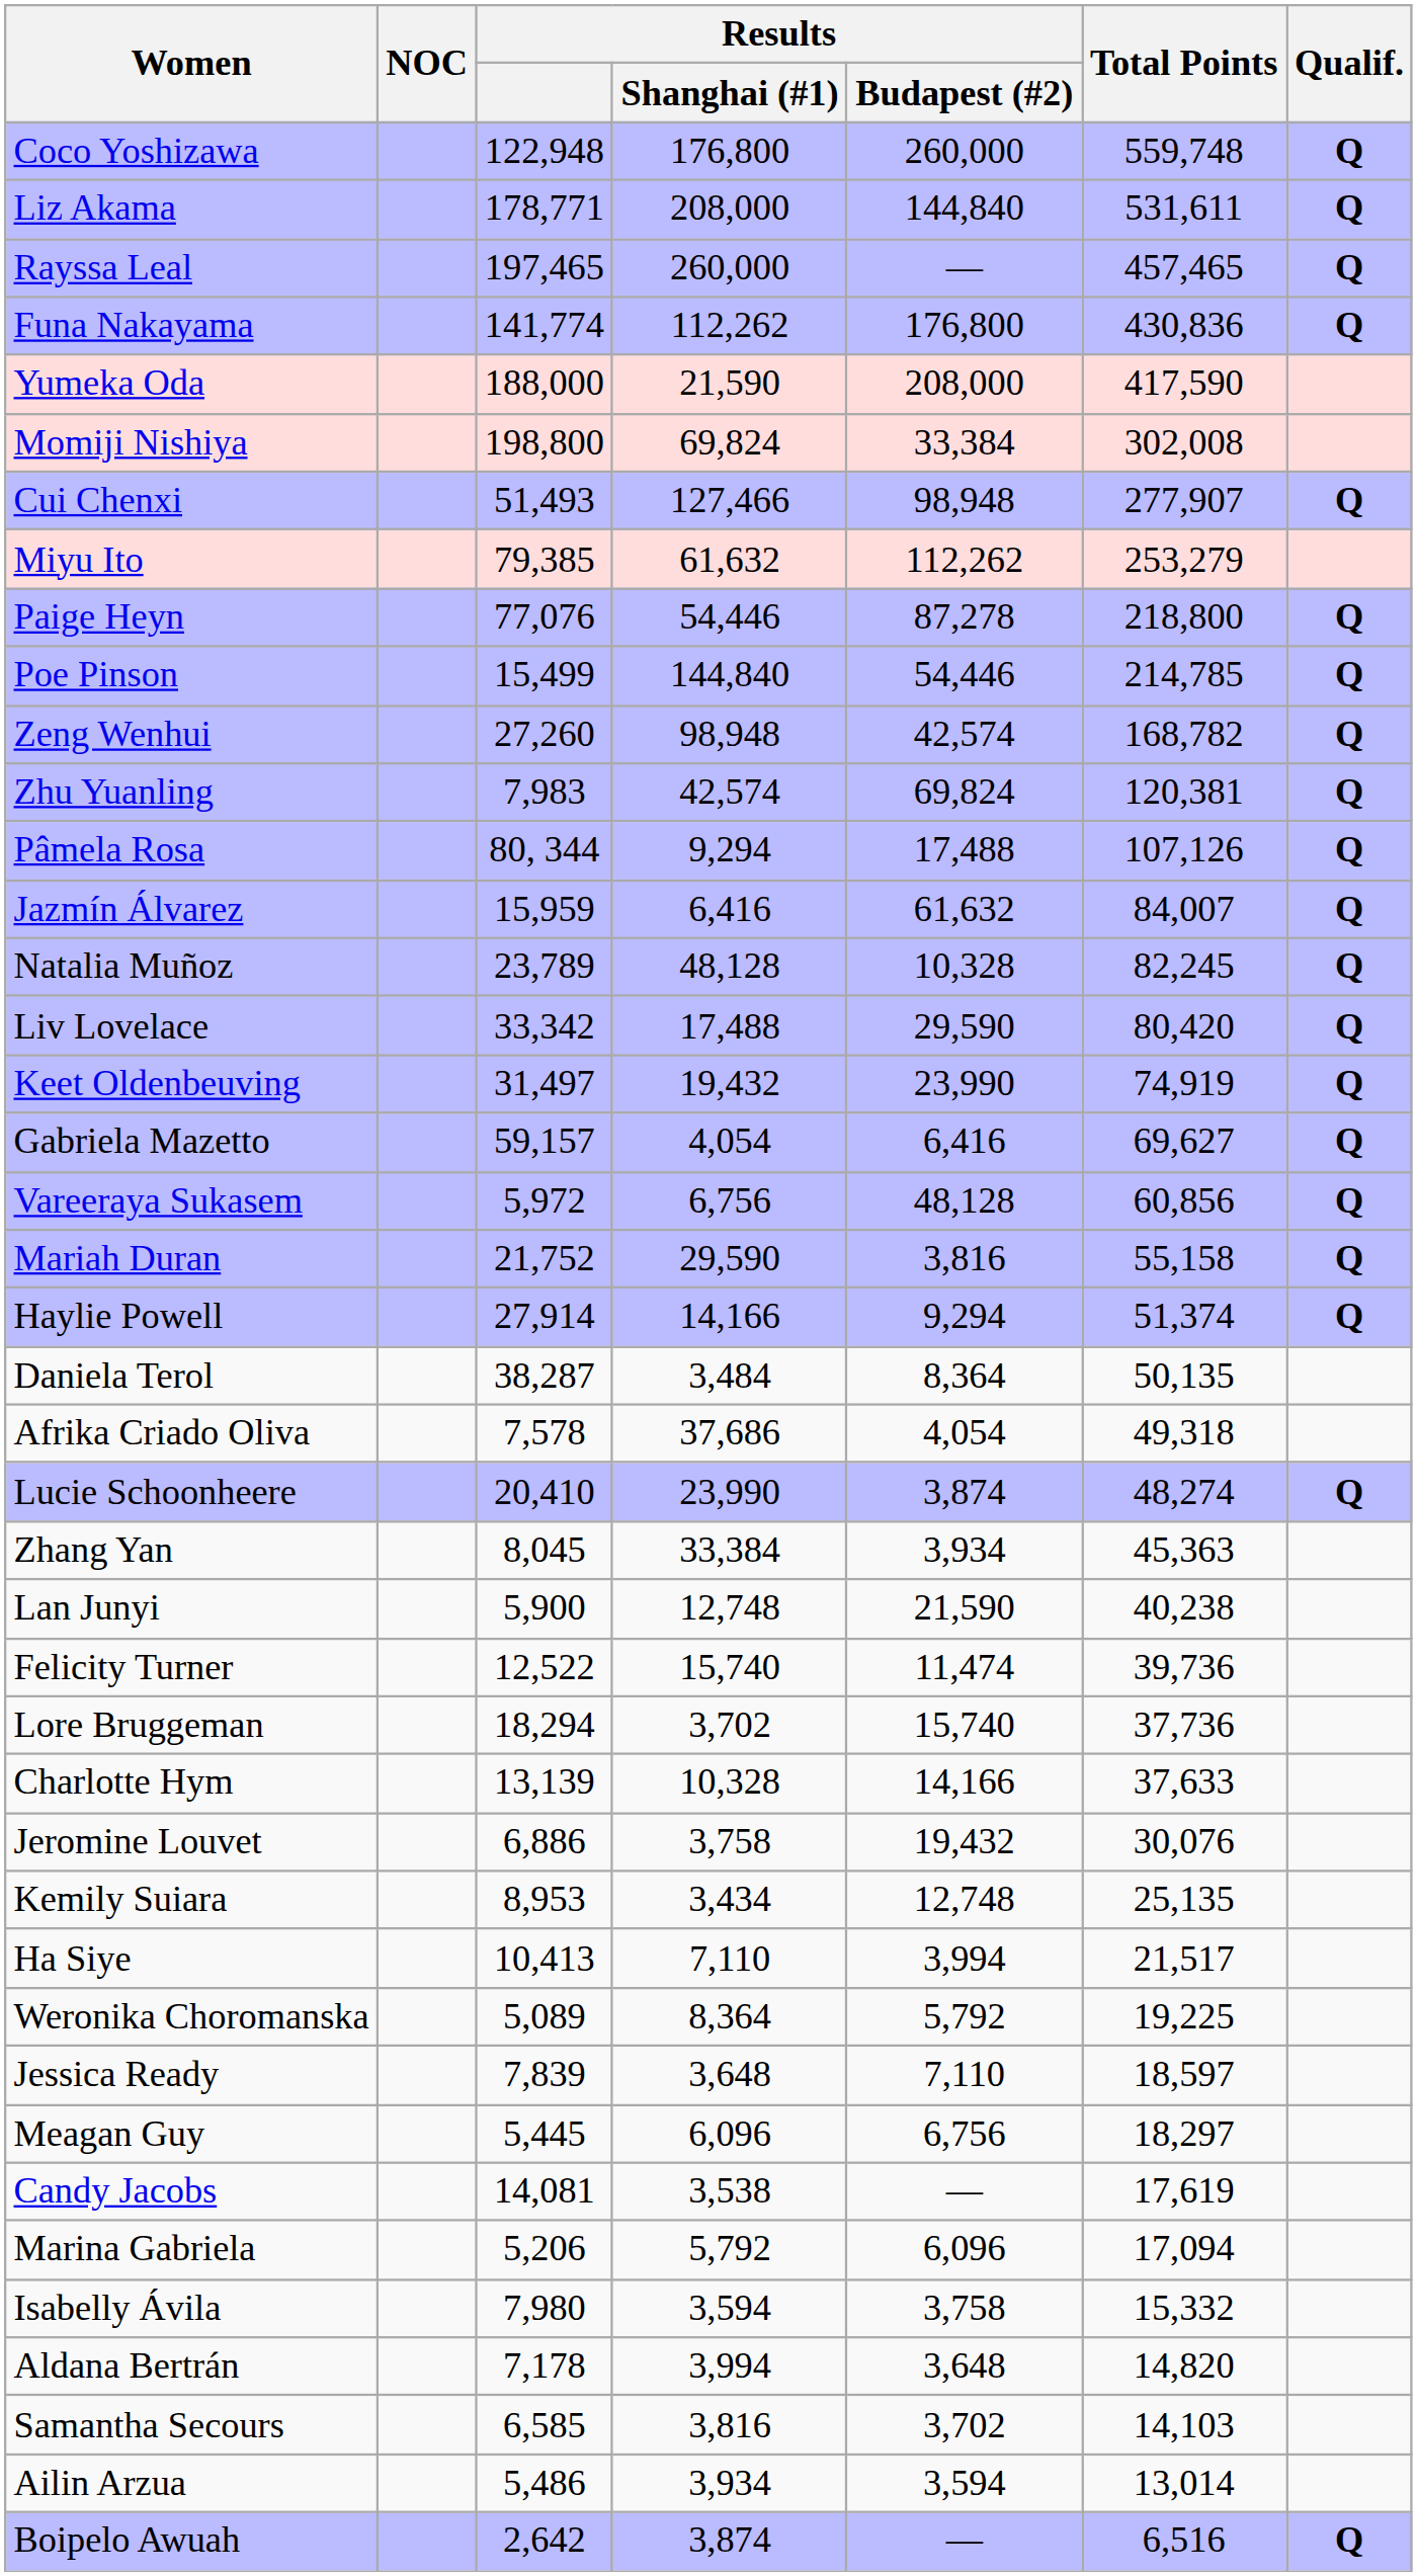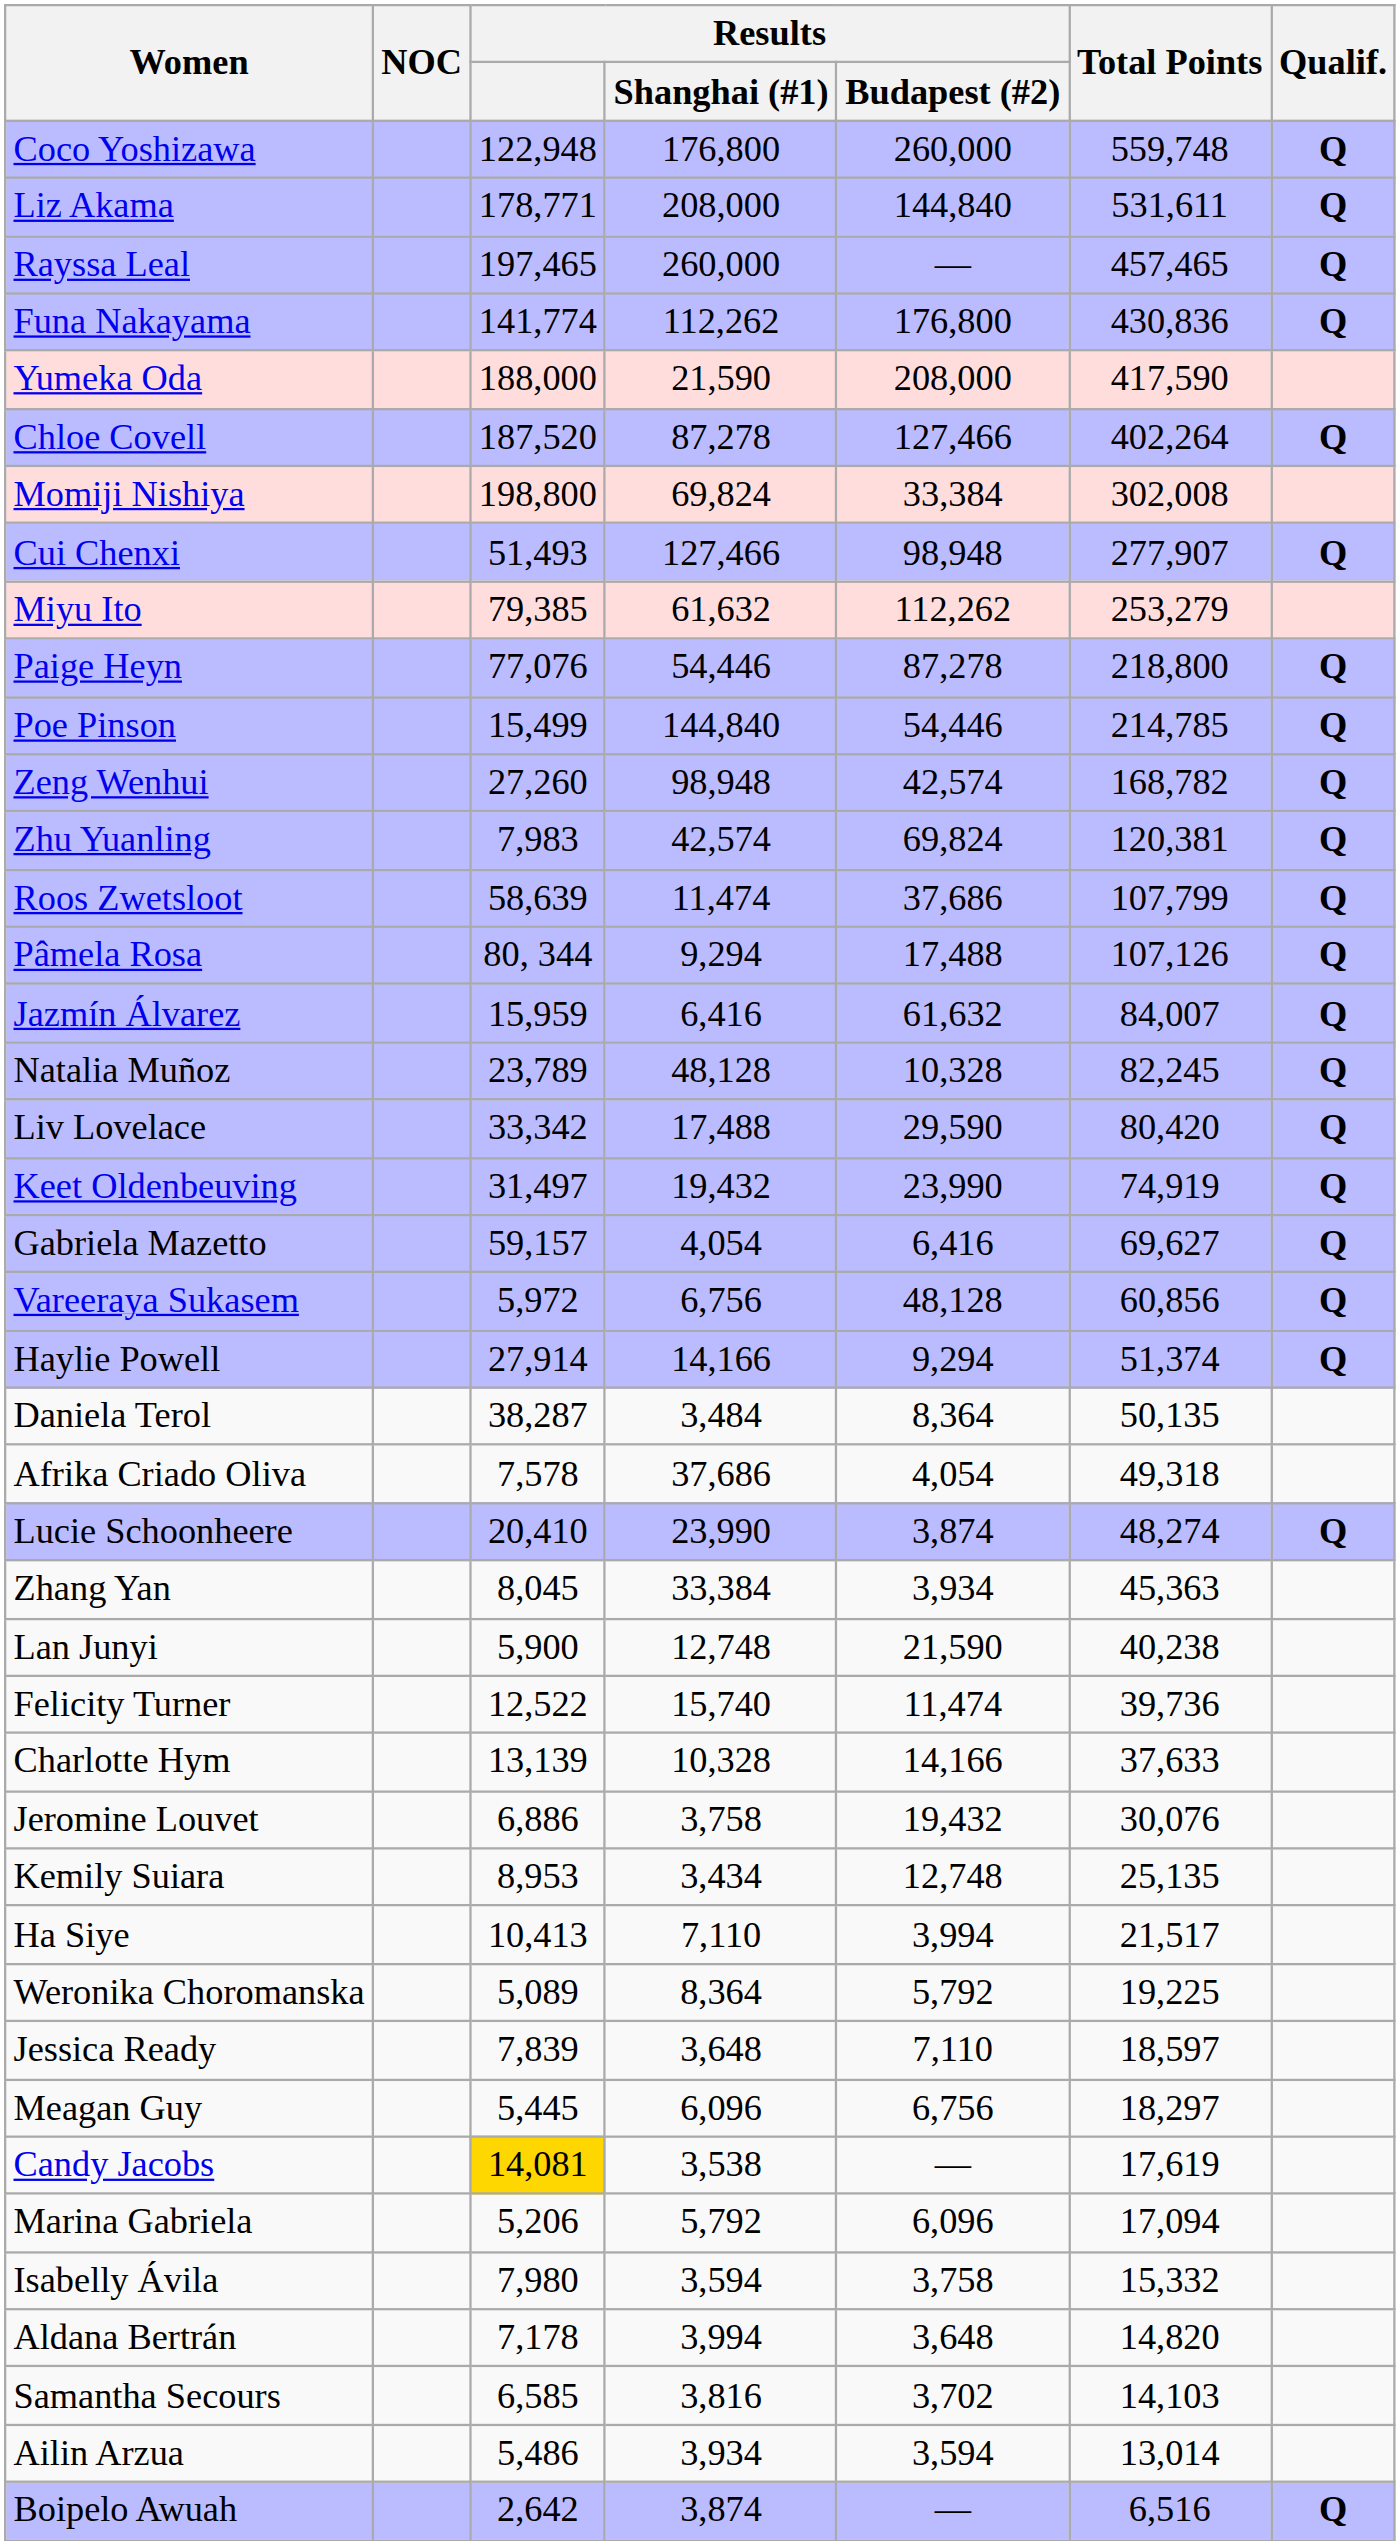 <table class="wikitable sortable" style="text-align:center;">
 <tr>
 <th rowspan="2">Women</th>
 <th rowspan="2">NOC</th>
 <th colspan="3">Results</th>
 <th rowspan="2">Total Points</th>
 <th rowspan="2">Qualif.</th>
 </tr>
 <tr>
 <th></th>
 <th>Shanghai (#1)</th>
 <th>Budapest (#2)</th>
 </tr>
 <tr bgcolor=bbbbff>
 <td style="text-align:left;"><a href='#'>Coco Yoshizawa</a></td>
 <td align=left></td>
 <td>122,948</td>
 <td>176,800</td>
 <td>260,000</td>
 <td>559,748</td>
 <td><strong>Q</strong></td>
 </tr>
 <tr bgcolor=bbbbff>
 <td style="text-align:left;"><a href='#'>Liz Akama</a></td>
 <td align=left></td>
 <td>178,771</td>
 <td>208,000</td>
 <td>144,840</td>
 <td>531,611</td>
 <td><strong>Q</strong></td>
 </tr>
 <tr bgcolor=bbbbff>
 <td style="text-align:left;"><a href='#'>Rayssa Leal</a></td>
 <td align=left></td>
 <td>197,465</td>
 <td>260,000</td>
 <td>—</td>
 <td>457,465</td>
 <td><strong>Q</strong></td>
 </tr>
 <tr bgcolor=bbbbff>
 <td style="text-align:left;"><a href='#'>Funa Nakayama</a></td>
 <td align=left></td>
 <td>141,774</td>
 <td>112,262</td>
 <td>176,800</td>
 <td>430,836</td>
 <td><strong>Q</strong></td>
 </tr>
 <tr bgcolor=ffdddd>
 <td style="text-align:left;"><a href='#'>Yumeka Oda</a></td>
 <td align=left></td>
 <td>188,000</td>
 <td>21,590</td>
 <td>208,000</td>
 <td>417,590</td>
 <td></td>
+</tr>
+<tr bgcolor=bbbbff>
+<td style="text-align:left;"><a href='#'>Chloe Covell</a></td>
+<td align=left></td>
+<td>187,520</td>
+<td>87,278</td>
+<td>127,466</td>
+<td>402,264</td>
+<td><strong>Q</strong></td>
 </tr>
 <tr bgcolor=ffdddd>
 <td style="text-align:left;"><a href='#'>Momiji Nishiya</a></td>
 <td align=left></td>
 <td>198,800</td>
 <td>69,824</td>
 <td>33,384</td>
 <td>302,008</td>
 <td></td>
 </tr>
 <tr bgcolor=bbbbff>
 <td style="text-align:left;"><a href='#'>Cui Chenxi</a></td>
 <td align=left></td>
 <td>51,493</td>
 <td>127,466</td>
 <td>98,948</td>
 <td>277,907</td>
 <td><strong>Q</strong></td>
 </tr>
 <tr bgcolor=ffdddd>
 <td style="text-align:left;"><a href='#'>Miyu Ito</a></td>
 <td align=left></td>
 <td>79,385</td>
 <td>61,632</td>
 <td>112,262</td>
 <td>253,279</td>
 <td></td>
 </tr>
 <tr bgcolor=bbbbff>
 <td style="text-align:left;"><a href='#'>Paige Heyn</a></td>
 <td align=left></td>
 <td>77,076</td>
 <td>54,446</td>
 <td>87,278</td>
 <td>218,800</td>
 <td><strong>Q</strong></td>
 </tr>
 <tr bgcolor=bbbbff>
 <td style="text-align:left;"><a href='#'>Poe Pinson</a></td>
 <td align=left></td>
 <td>15,499</td>
 <td>144,840</td>
 <td>54,446</td>
 <td>214,785</td>
 <td><strong>Q</strong></td>
 </tr>
 <tr bgcolor=bbbbff>
 <td style="text-align:left;"><a href='#'>Zeng Wenhui</a></td>
 <td align=left></td>
 <td>27,260</td>
 <td>98,948</td>
 <td>42,574</td>
 <td>168,782</td>
 <td><strong>Q</strong></td>
 </tr>
 <tr bgcolor=bbbbff>
 <td style="text-align:left;"><a href='#'>Zhu Yuanling</a></td>
 <td align=left></td>
 <td>7,983</td>
 <td>42,574</td>
 <td>69,824</td>
 <td>120,381</td>
+<td><strong>Q</strong></td>
+</tr>
+<tr bgcolor=bbbbff>
+<td style="text-align:left;"><a href='#'>Roos Zwetsloot</a></td>
+<td align=left></td>
+<td>58,639</td>
+<td>11,474</td>
+<td>37,686</td>
+<td>107,799</td>
 <td><strong>Q</strong></td>
 </tr>
 <tr bgcolor=bbbbff>
 <td style="text-align:left;"><a href='#'>Pâmela Rosa</a></td>
 <td align=left></td>
 <td>80, 344</td>
 <td>9,294</td>
 <td>17,488</td>
 <td>107,126</td>
 <td><strong>Q</strong></td>
 </tr>
 <tr bgcolor=bbbbff>
 <td style="text-align:left;"><a href='#'>Jazmín Álvarez</a></td>
 <td align=left></td>
 <td>15,959</td>
 <td>6,416</td>
 <td>61,632</td>
 <td>84,007</td>
 <td><strong>Q</strong></td>
 </tr>
 <tr bgcolor=bbbbff>
 <td style="text-align:left;">Natalia Muñoz</td>
 <td align=left></td>
 <td>23,789</td>
 <td>48,128</td>
 <td>10,328</td>
 <td>82,245</td>
 <td><strong>Q</strong></td>
 </tr>
 <tr bgcolor=bbbbff>
 <td style="text-align:left;">Liv Lovelace</td>
 <td align=left></td>
 <td>33,342</td>
 <td>17,488</td>
 <td>29,590</td>
 <td>80,420</td>
 <td><strong>Q</strong></td>
 </tr>
 <tr bgcolor=bbbbff>
 <td style="text-align:left;"><a href='#'>Keet Oldenbeuving</a></td>
 <td align=left></td>
 <td>31,497</td>
 <td>19,432</td>
 <td>23,990</td>
 <td>74,919</td>
 <td><strong>Q</strong></td>
 </tr>
 <tr bgcolor=bbbbff>
 <td style="text-align:left;">Gabriela Mazetto</td>
 <td align=left></td>
 <td>59,157</td>
 <td>4,054</td>
 <td>6,416</td>
 <td>69,627</td>
 <td><strong>Q</strong></td>
 </tr>
 <tr bgcolor=bbbbff>
 <td style="text-align:left;"><a href='#'>Vareeraya Sukasem</a></td>
 <td align=left></td>
 <td>5,972</td>
 <td>6,756</td>
 <td>48,128</td>
 <td>60,856</td>
 <td><strong>Q</strong></td>
 </tr>
 <tr bgcolor=bbbbff>
-<td style="text-align:left;"><a href='#'>Mariah Duran</a></td>
-<td align=left></td>
-<td>21,752</td>
-<td>29,590</td>
-<td>3,816</td>
-<td>55,158</td>
-<td><strong>Q</strong></td>
-</tr>
-<tr bgcolor=bbbbff>
 <td style="text-align:left;">Haylie Powell</td>
 <td align=left></td>
 <td>27,914</td>
 <td>14,166</td>
 <td>9,294</td>
 <td>51,374</td>
 <td><strong>Q</strong></td>
 </tr>
 <tr>
 <td style="text-align:left;">Daniela Terol</td>
 <td align=left></td>
 <td>38,287</td>
 <td>3,484</td>
 <td>8,364</td>
 <td>50,135</td>
 <td></td>
 </tr>
 <tr>
 <td style="text-align:left;">Afrika Criado Oliva</td>
 <td align=left></td>
 <td>7,578</td>
 <td>37,686</td>
 <td>4,054</td>
 <td>49,318</td>
 <td></td>
 </tr>
 <tr bgcolor=bbbbff>
 <td style="text-align:left;">Lucie Schoonheere</td>
 <td align=left></td>
 <td>20,410</td>
 <td>23,990</td>
 <td>3,874</td>
 <td>48,274</td>
 <td><strong>Q</strong></td>
 </tr>
 <tr>
 <td style="text-align:left;">Zhang Yan</td>
 <td align=left></td>
 <td>8,045</td>
 <td>33,384</td>
 <td>3,934</td>
 <td>45,363</td>
 <td></td>
 </tr>
 <tr>
 <td style="text-align:left;">Lan Junyi</td>
 <td align=left></td>
 <td>5,900</td>
 <td>12,748</td>
 <td>21,590</td>
 <td>40,238</td>
 <td></td>
 </tr>
 <tr>
 <td style="text-align:left;">Felicity Turner</td>
 <td align=left></td>
 <td>12,522</td>
 <td>15,740</td>
 <td>11,474</td>
 <td>39,736</td>
-<td></td>
-</tr>
-<tr>
-<td style="text-align:left;">Lore Bruggeman</td>
-<td align=left></td>
-<td>18,294</td>
-<td>3,702</td>
-<td>15,740</td>
-<td>37,736</td>
 <td></td>
 </tr>
 <tr>
 <td style="text-align:left;">Charlotte Hym</td>
 <td align=left></td>
 <td>13,139</td>
 <td>10,328</td>
 <td>14,166</td>
 <td>37,633</td>
 <td></td>
 </tr>
 <tr>
 <td style="text-align:left;">Jeromine Louvet</td>
 <td align=left></td>
 <td>6,886</td>
 <td>3,758</td>
 <td>19,432</td>
 <td>30,076</td>
 <td></td>
 </tr>
 <tr>
 <td style="text-align:left;">Kemily Suiara</td>
 <td align=left></td>
 <td>8,953</td>
 <td>3,434</td>
 <td>12,748</td>
 <td>25,135</td>
 <td></td>
 </tr>
 <tr>
 <td style="text-align:left;">Ha Siye</td>
 <td align=left></td>
 <td>10,413</td>
 <td>7,110</td>
 <td>3,994</td>
 <td>21,517</td>
 <td></td>
 </tr>
 <tr>
 <td style="text-align:left;">Weronika Choromanska</td>
 <td align=left></td>
 <td>5,089</td>
 <td>8,364</td>
 <td>5,792</td>
 <td>19,225</td>
 <td></td>
 </tr>
 <tr>
 <td style="text-align:left;">Jessica Ready</td>
 <td align=left></td>
 <td>7,839</td>
 <td>3,648</td>
 <td>7,110</td>
 <td>18,597</td>
 <td></td>
 </tr>
 <tr>
 <td style="text-align:left;">Meagan Guy</td>
 <td align=left></td>
 <td>5,445</td>
 <td>6,096</td>
 <td>6,756</td>
 <td>18,297</td>
 <td></td>
 </tr>
 <tr>
 <td style="text-align:left;"><a href='#'>Candy Jacobs</a></td>
 <td align=left></td>
-<td>14,081</td>
+<td style="background: gold;">14,081</td>
 <td>3,538</td>
 <td>—</td>
 <td>17,619</td>
 <td></td>
 </tr>
 <tr>
 <td style="text-align:left;">Marina Gabriela</td>
 <td align=left></td>
 <td>5,206</td>
 <td>5,792</td>
 <td>6,096</td>
 <td>17,094</td>
 <td></td>
 </tr>
 <tr>
 <td style="text-align:left;">Isabelly Ávila</td>
 <td align=left></td>
 <td>7,980</td>
 <td>3,594</td>
 <td>3,758</td>
 <td>15,332</td>
 <td></td>
 </tr>
 <tr>
 <td style="text-align:left;">Aldana Bertrán</td>
 <td align=left></td>
 <td>7,178</td>
 <td>3,994</td>
 <td>3,648</td>
 <td>14,820</td>
 <td></td>
 </tr>
 <tr>
 <td style="text-align:left;">Samantha Secours</td>
 <td align=left></td>
 <td>6,585</td>
 <td>3,816</td>
 <td>3,702</td>
 <td>14,103</td>
 <td></td>
 </tr>
 <tr>
 <td style="text-align:left;">Ailin Arzua</td>
 <td align=left></td>
 <td>5,486</td>
 <td>3,934</td>
 <td>3,594</td>
 <td>13,014</td>
 <td></td>
 </tr>
 <tr bgcolor=bbbbff>
 <td style="text-align:left;">Boipelo Awuah</td>
 <td align=left></td>
 <td>2,642</td>
 <td>3,874</td>
 <td>—</td>
 <td>6,516</td>
 <td><strong>Q</strong></td>
 </tr>
 </table>
